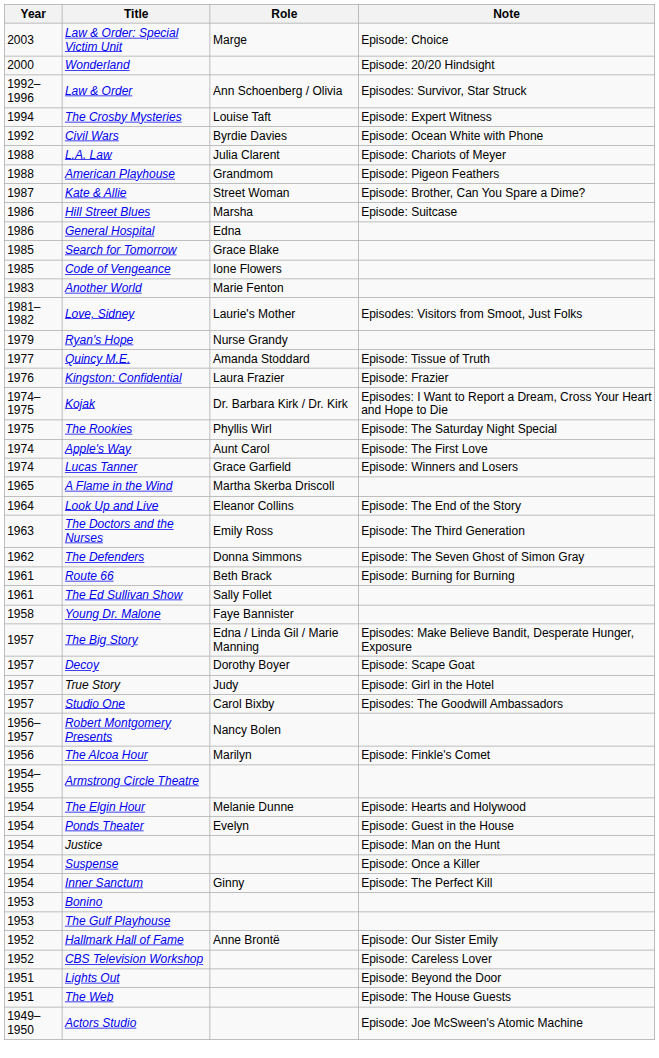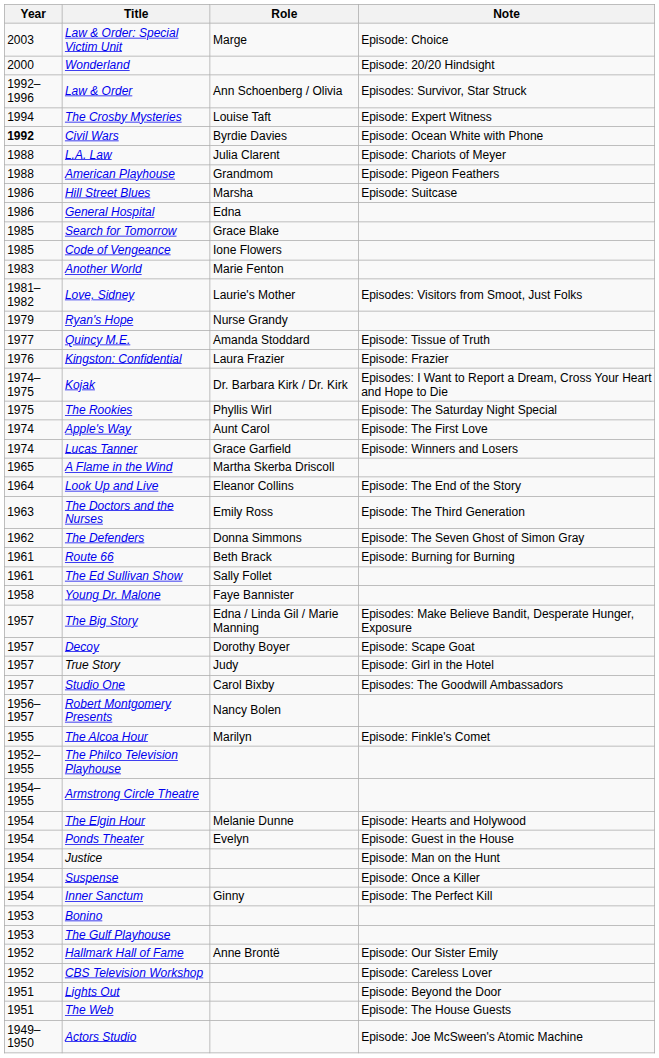 <table class="wikitable">
 <tr>
 <th>Year</th>
 <th>Title</th>
 <th>Role</th>
 <th>Note</th>
 </tr>
 <tr>
 <td>2003</td>
 <td><em><a href='#'>Law & Order: Special Victim Unit</a></em></td>
 <td>Marge</td>
 <td>Episode: Choice</td>
 </tr>
 <tr>
 <td>2000</td>
 <td><em><a href='#'>Wonderland</a></em></td>
 <td></td>
 <td>Episode: 20/20 Hindsight</td>
 </tr>
 <tr>
 <td>1992–1996</td>
 <td><em><a href='#'>Law & Order</a></em></td>
 <td>Ann Schoenberg / Olivia</td>
 <td>Episodes: Survivor, Star Struck</td>
 </tr>
 <tr>
 <td>1994</td>
 <td><em><a href='#'>The Crosby Mysteries</a></em></td>
 <td>Louise Taft</td>
 <td>Episode: Expert Witness</td>
 </tr>
 <tr>
-<td>1992</td>
+<td><strong>1992</strong></td>
 <td><em><a href='#'>Civil Wars</a></em></td>
 <td>Byrdie Davies</td>
 <td>Episode: Ocean White with Phone</td>
 </tr>
 <tr>
 <td>1988</td>
 <td><em><a href='#'>L.A. Law</a></em></td>
 <td>Julia Clarent</td>
 <td>Episode: Chariots of Meyer</td>
 </tr>
 <tr>
 <td>1988</td>
 <td><em><a href='#'>American Playhouse</a></em></td>
 <td>Grandmom</td>
 <td>Episode: Pigeon Feathers</td>
-</tr>
-<tr>
-<td>1987</td>
-<td><em><a href='#'>Kate & Allie</a></em></td>
-<td>Street Woman</td>
-<td>Episode: Brother, Can You Spare a Dime?</td>
 </tr>
 <tr>
 <td>1986</td>
 <td><em><a href='#'>Hill Street Blues</a></em></td>
 <td>Marsha</td>
 <td>Episode: Suitcase</td>
 </tr>
 <tr>
 <td>1986</td>
 <td><em><a href='#'>General Hospital</a></em></td>
 <td>Edna</td>
 <td></td>
 </tr>
 <tr>
 <td>1985</td>
 <td><em><a href='#'>Search for Tomorrow</a></em></td>
 <td>Grace Blake</td>
 <td></td>
 </tr>
 <tr>
 <td>1985</td>
 <td><em><a href='#'>Code of Vengeance</a></em></td>
 <td>Ione Flowers</td>
 <td></td>
 </tr>
 <tr>
 <td>1983</td>
 <td><em><a href='#'>Another World</a></em></td>
 <td>Marie Fenton</td>
 <td></td>
 </tr>
 <tr>
 <td>1981–1982</td>
 <td><em><a href='#'>Love, Sidney</a></em></td>
 <td>Laurie's Mother</td>
 <td>Episodes: Visitors from Smoot, Just Folks</td>
 </tr>
 <tr>
 <td>1979</td>
 <td><em><a href='#'>Ryan's Hope</a></em></td>
 <td>Nurse Grandy</td>
 <td></td>
 </tr>
 <tr>
 <td>1977</td>
 <td><em><a href='#'>Quincy M.E.</a></em></td>
 <td>Amanda Stoddard</td>
 <td>Episode: Tissue of Truth</td>
 </tr>
 <tr>
 <td>1976</td>
 <td><em><a href='#'>Kingston: Confidential</a></em></td>
 <td>Laura Frazier</td>
 <td>Episode: Frazier</td>
 </tr>
 <tr>
 <td>1974–1975</td>
 <td><em><a href='#'>Kojak</a></em></td>
 <td>Dr. Barbara Kirk / Dr. Kirk</td>
 <td>Episodes: I Want to Report a Dream, Cross Your Heart and Hope to Die</td>
 </tr>
 <tr>
 <td>1975</td>
 <td><em><a href='#'>The Rookies</a></em></td>
 <td>Phyllis Wirl</td>
 <td>Episode: The Saturday Night Special</td>
 </tr>
 <tr>
 <td>1974</td>
 <td><em><a href='#'>Apple's Way</a></em></td>
 <td>Aunt Carol</td>
 <td>Episode: The First Love</td>
 </tr>
 <tr>
 <td>1974</td>
 <td><em><a href='#'>Lucas Tanner</a></em></td>
 <td>Grace Garfield</td>
 <td>Episode: Winners and Losers</td>
 </tr>
 <tr>
 <td>1965</td>
 <td><em><a href='#'>A Flame in the Wind</a></em></td>
 <td>Martha Skerba Driscoll</td>
 <td></td>
 </tr>
 <tr>
 <td>1964</td>
 <td><em><a href='#'>Look Up and Live</a></em></td>
 <td>Eleanor Collins</td>
 <td>Episode: The End of the Story</td>
 </tr>
 <tr>
 <td>1963</td>
 <td><em><a href='#'>The Doctors and the Nurses</a></em></td>
 <td>Emily Ross</td>
 <td>Episode: The Third Generation</td>
 </tr>
 <tr>
 <td>1962</td>
 <td><em><a href='#'>The Defenders</a></em></td>
 <td>Donna Simmons</td>
 <td>Episode: The Seven Ghost of Simon Gray</td>
 </tr>
 <tr>
 <td>1961</td>
 <td><em><a href='#'>Route 66</a></em></td>
 <td>Beth Brack</td>
 <td>Episode: Burning for Burning</td>
 </tr>
 <tr>
 <td>1961</td>
 <td><em><a href='#'>The Ed Sullivan Show</a></em></td>
 <td>Sally Follet</td>
 <td></td>
 </tr>
 <tr>
 <td>1958</td>
 <td><em><a href='#'>Young Dr. Malone</a></em></td>
 <td>Faye Bannister</td>
 <td></td>
 </tr>
 <tr>
 <td>1957</td>
 <td><em><a href='#'>The Big Story</a></em></td>
 <td>Edna / Linda Gil / Marie Manning</td>
 <td>Episodes: Make Believe Bandit, Desperate Hunger, Exposure</td>
 </tr>
 <tr>
 <td>1957</td>
 <td><em><a href='#'>Decoy</a></em></td>
 <td>Dorothy Boyer</td>
 <td>Episode: Scape Goat</td>
 </tr>
 <tr>
 <td>1957</td>
 <td><em>True Story</em></td>
 <td>Judy</td>
 <td>Episode: Girl in the Hotel</td>
 </tr>
 <tr>
 <td>1957</td>
 <td><em><a href='#'>Studio One</a></em></td>
 <td>Carol Bixby</td>
 <td>Episodes: The Goodwill Ambassadors</td>
 </tr>
 <tr>
 <td>1956–1957</td>
 <td><em><a href='#'>Robert Montgomery Presents</a></em></td>
 <td>Nancy Bolen</td>
 <td></td>
 </tr>
 <tr>
-<td>1956</td>
+<td>1955</td>
 <td><em><a href='#'>The Alcoa Hour</a></em></td>
 <td>Marilyn</td>
 <td>Episode: Finkle's Comet</td>
+</tr>
+<tr>
+<td>1952–1955</td>
+<td><em><a href='#'>The Philco Television Playhouse</a></em></td>
+<td></td>
+<td></td>
 </tr>
 <tr>
 <td>1954–1955</td>
 <td><em><a href='#'>Armstrong Circle Theatre</a></em></td>
 <td></td>
 <td></td>
 </tr>
 <tr>
 <td>1954</td>
 <td><em><a href='#'>The Elgin Hour</a></em></td>
 <td>Melanie Dunne</td>
 <td>Episode: Hearts and Holywood</td>
 </tr>
 <tr>
 <td>1954</td>
 <td><em><a href='#'>Ponds Theater</a></em></td>
 <td>Evelyn</td>
 <td>Episode: Guest in the House</td>
 </tr>
 <tr>
 <td>1954</td>
 <td><em>Justice</em></td>
 <td></td>
 <td>Episode: Man on the Hunt</td>
 </tr>
 <tr>
 <td>1954</td>
 <td><em><a href='#'>Suspense</a></em></td>
 <td></td>
 <td>Episode: Once a Killer</td>
 </tr>
 <tr>
 <td>1954</td>
 <td><em><a href='#'>Inner Sanctum</a></em></td>
 <td>Ginny</td>
 <td>Episode: The Perfect Kill</td>
 </tr>
 <tr>
 <td>1953</td>
 <td><em><a href='#'>Bonino</a></em></td>
 <td></td>
 <td></td>
 </tr>
 <tr>
 <td>1953</td>
 <td><em><a href='#'>The Gulf Playhouse</a></em></td>
 <td></td>
 <td></td>
 </tr>
 <tr>
 <td>1952</td>
 <td><em><a href='#'>Hallmark Hall of Fame</a></em></td>
 <td>Anne Brontë</td>
 <td>Episode: Our Sister Emily</td>
 </tr>
 <tr>
 <td>1952</td>
 <td><em><a href='#'>CBS Television Workshop</a></em></td>
 <td></td>
 <td>Episode: Careless Lover</td>
 </tr>
 <tr>
 <td>1951</td>
 <td><em><a href='#'>Lights Out</a></em></td>
 <td></td>
 <td>Episode: Beyond the Door</td>
 </tr>
 <tr>
 <td>1951</td>
 <td><em><a href='#'>The Web</a></em></td>
 <td></td>
 <td>Episode: The House Guests</td>
 </tr>
 <tr>
 <td>1949–1950</td>
 <td><em><a href='#'>Actors Studio</a></em></td>
 <td></td>
 <td>Episode: Joe McSween's Atomic Machine</td>
 </tr>
 </table>
